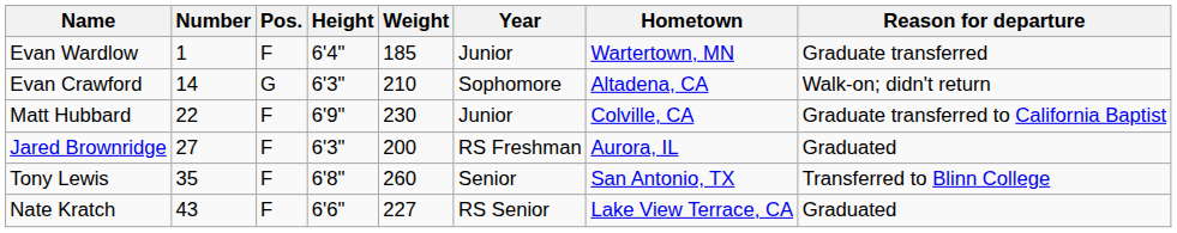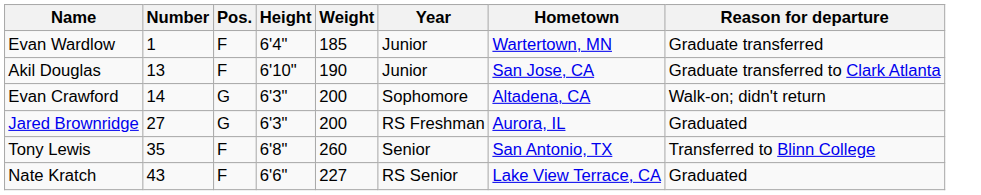 <table class="wikitable sortable" border="1">
 <tr>
 <th>Name</th>
 <th>Number</th>
 <th>Pos.</th>
 <th>Height</th>
 <th>Weight</th>
 <th>Year</th>
 <th>Hometown</th>
 <th class="unsortable">Reason for departure</th>
 </tr>
 <tr>
 <td>Evan Wardlow</td>
 <td>1</td>
 <td>F</td>
 <td>6'4"</td>
 <td>185</td>
 <td>Junior</td>
 <td><a href='#'>Wartertown, MN</a></td>
 <td>Graduate transferred</td>
 </tr>
 <tr>
+<td>Akil Douglas</td>
+<td>13</td>
+<td>F</td>
+<td>6'10"</td>
+<td>190</td>
+<td>Junior</td>
+<td><a href='#'>San Jose, CA</a></td>
+<td>Graduate transferred to <a href='#'>Clark Atlanta</a></td>
+</tr>
+<tr>
 <td>Evan Crawford</td>
 <td>14</td>
 <td>G</td>
 <td>6'3"</td>
-<td>210</td>
+<td>200</td>
 <td>Sophomore</td>
 <td><a href='#'>Altadena, CA</a></td>
 <td>Walk-on; didn't return</td>
 </tr>
 <tr>
-<td>Matt Hubbard</td>
-<td>22</td>
-<td>F</td>
-<td>6'9"</td>
-<td>230</td>
-<td>Junior</td>
-<td><a href='#'>Colville, CA</a></td>
-<td>Graduate transferred to <a href='#'>California Baptist</a></td>
-</tr>
-<tr>
 <td><a href='#'>Jared Brownridge</a></td>
 <td>27</td>
-<td>F</td>
+<td>G</td>
 <td>6'3"</td>
 <td>200</td>
 <td>RS Freshman</td>
 <td><a href='#'>Aurora, IL</a></td>
 <td>Graduated</td>
 </tr>
 <tr>
 <td>Tony Lewis</td>
 <td>35</td>
 <td>F</td>
 <td>6'8"</td>
 <td>260</td>
 <td>Senior</td>
 <td><a href='#'>San Antonio, TX</a></td>
 <td>Transferred to <a href='#'>Blinn College</a></td>
 </tr>
 <tr>
 <td>Nate Kratch</td>
 <td>43</td>
 <td>F</td>
 <td>6'6"</td>
 <td>227</td>
 <td>RS Senior</td>
 <td><a href='#'>Lake View Terrace, CA</a></td>
 <td>Graduated</td>
 </tr>
 </table>
